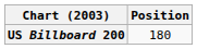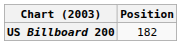 <table class="wikitable plainrowheaders" style="text-align:center">
 <tr>
 <th scope="col">Chart (2003)</th>
 <th scope="col">Position</th>
 </tr>
 <tr>
 <th scope="row">US <em>Billboard</em> 200</th>
-<td>180</td>
+<td>182</td>
 </tr>
 </table>
